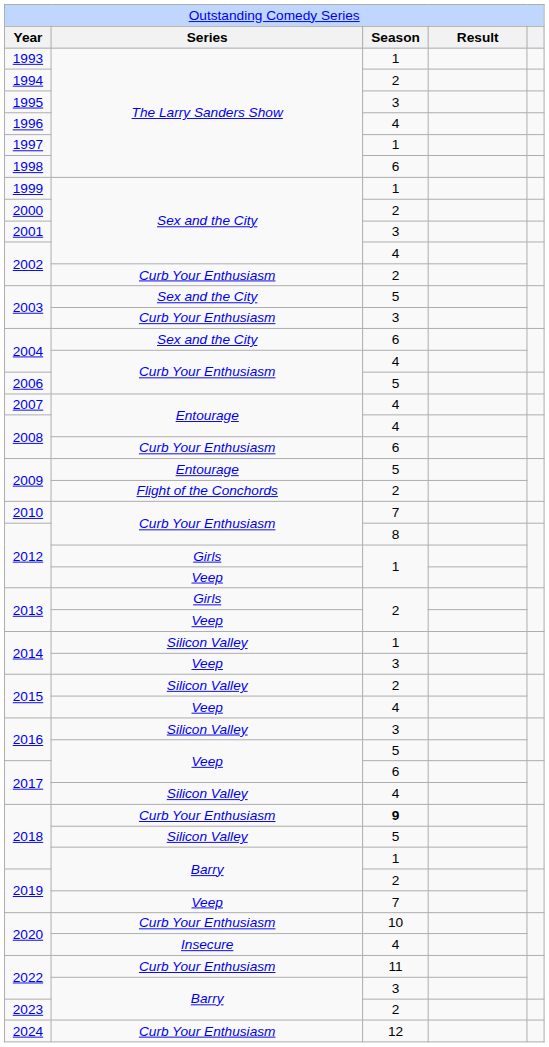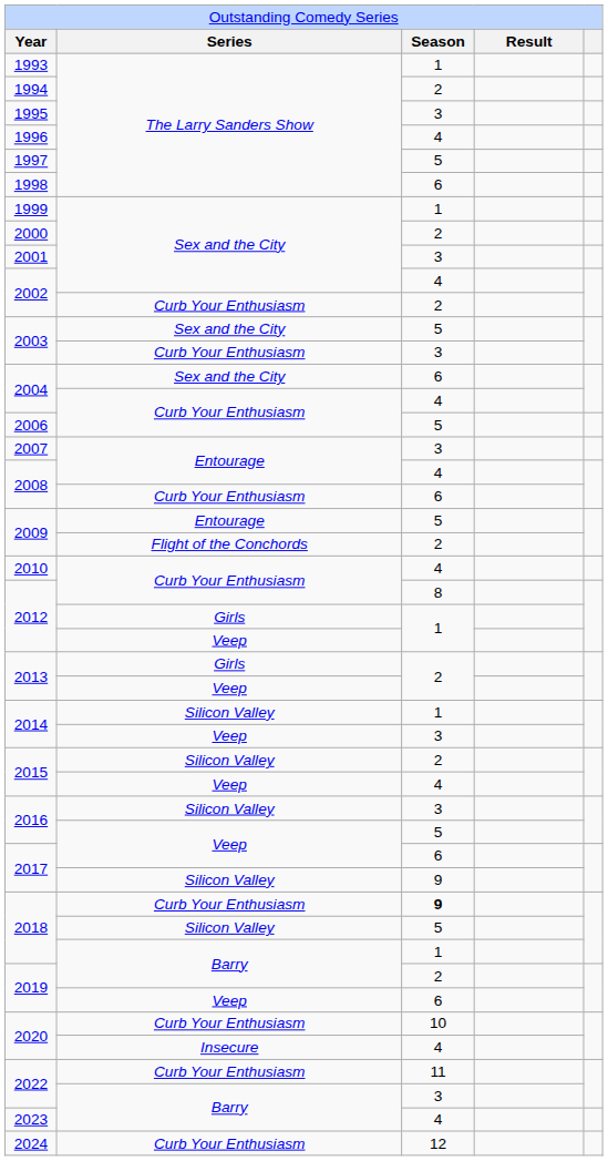 <table class="wikitable mw-collapsible" style=" text-align: center; font-size: 90%" width=45%>
 <tr ---- bgcolor="#bfd7ff">
 <td colspan=6 align=center><a href='#'>Outstanding Comedy Series</a></td>
 </tr>
 <tr ---- bgcolor="#bfd7ff">
 <th scope="col" style="width:1%;">Year</th>
 <th scope="col" style="width:20%;">Series</th>
 <th scope="col" style="width:1%;">Season</th>
 <th scope="col" style="width:5%;">Result</th>
 <th scope="col" style="width:1%;"></th>
 </tr>
 <tr>
 <td><a href='#'>1993</a></td>
 <td rowspan="6"><em><a href='#'>The Larry Sanders Show</a></em></td>
 <td>1</td>
 <td></td>
 <td></td>
 </tr>
 <tr>
 <td><a href='#'>1994</a></td>
 <td>2</td>
 <td></td>
 <td></td>
 </tr>
 <tr>
 <td><a href='#'>1995</a></td>
 <td>3</td>
 <td></td>
 <td></td>
 </tr>
 <tr>
 <td><a href='#'>1996</a></td>
 <td>4</td>
 <td></td>
 <td></td>
 </tr>
 <tr>
 <td><a href='#'>1997</a></td>
-<td>1</td>
+<td>5</td>
 <td></td>
 <td></td>
 </tr>
 <tr>
 <td><a href='#'>1998</a></td>
 <td>6</td>
 <td></td>
 <td></td>
 </tr>
 <tr>
 <td><a href='#'>1999</a></td>
 <td rowspan="4"><em><a href='#'>Sex and the City</a></em></td>
 <td>1</td>
 <td></td>
 <td></td>
 </tr>
 <tr>
 <td><a href='#'>2000</a></td>
 <td>2</td>
 <td></td>
 <td></td>
 </tr>
 <tr>
 <td><a href='#'>2001</a></td>
 <td>3</td>
 <td></td>
 <td></td>
 </tr>
 <tr>
 <td rowspan="2"><a href='#'>2002</a></td>
 <td>4</td>
 <td></td>
 <td rowspan="2"></td>
 </tr>
 <tr>
 <td><em><a href='#'>Curb Your Enthusiasm</a></em></td>
 <td>2</td>
 <td></td>
 </tr>
 <tr>
 <td rowspan="2"><a href='#'>2003</a></td>
 <td><em><a href='#'>Sex and the City</a></em></td>
 <td>5</td>
 <td></td>
 <td rowspan="2"></td>
 </tr>
 <tr>
 <td><em><a href='#'>Curb Your Enthusiasm</a></em></td>
 <td>3</td>
 <td></td>
 </tr>
 <tr>
 <td rowspan="2"><a href='#'>2004</a></td>
 <td><em><a href='#'>Sex and the City</a></em></td>
 <td>6</td>
 <td></td>
 <td rowspan="2"></td>
 </tr>
 <tr>
 <td rowspan="2"><em><a href='#'>Curb Your Enthusiasm</a></em></td>
 <td>4</td>
 <td></td>
 </tr>
 <tr>
 <td><a href='#'>2006</a></td>
 <td>5</td>
 <td></td>
 <td></td>
 </tr>
 <tr>
 <td><a href='#'>2007</a></td>
 <td rowspan="2"><em><a href='#'>Entourage</a></em></td>
-<td>4</td>
+<td>3</td>
 <td></td>
 <td></td>
 </tr>
 <tr>
 <td rowspan="2"><a href='#'>2008</a></td>
 <td>4</td>
 <td></td>
 <td rowspan="2"></td>
 </tr>
 <tr>
 <td><em><a href='#'>Curb Your Enthusiasm</a></em></td>
 <td>6</td>
 <td></td>
 </tr>
 <tr>
 <td rowspan="2"><a href='#'>2009</a></td>
 <td><em><a href='#'>Entourage</a></em></td>
 <td>5</td>
 <td></td>
 <td rowspan="2"></td>
 </tr>
 <tr>
 <td><em><a href='#'>Flight of the Conchords</a></em></td>
 <td>2</td>
 <td></td>
 </tr>
 <tr>
 <td><a href='#'>2010</a></td>
 <td rowspan="2"><em><a href='#'>Curb Your Enthusiasm</a></em></td>
-<td>7</td>
+<td>4</td>
 <td></td>
 <td></td>
 </tr>
 <tr>
 <td rowspan="3"><a href='#'>2012</a></td>
 <td>8</td>
 <td></td>
 <td rowspan="3"></td>
 </tr>
 <tr>
 <td><em><a href='#'>Girls</a></em></td>
 <td rowspan="2">1</td>
 <td></td>
 </tr>
 <tr>
 <td><em><a href='#'>Veep</a></em></td>
 <td></td>
 </tr>
 <tr>
 <td rowspan="2"><a href='#'>2013</a></td>
 <td><em><a href='#'>Girls</a></em></td>
 <td rowspan="2">2</td>
 <td></td>
 <td rowspan="2"></td>
 </tr>
 <tr>
 <td><em><a href='#'>Veep</a></em></td>
 <td></td>
 </tr>
 <tr>
 <td rowspan="2"><a href='#'>2014</a></td>
 <td><em><a href='#'>Silicon Valley</a></em></td>
 <td>1</td>
 <td></td>
 <td rowspan="2"></td>
 </tr>
 <tr>
 <td><em><a href='#'>Veep</a></em></td>
 <td>3</td>
 <td></td>
 </tr>
 <tr>
 <td rowspan="2"><a href='#'>2015</a></td>
 <td><em><a href='#'>Silicon Valley</a></em></td>
 <td>2</td>
 <td></td>
 <td rowspan="2"></td>
 </tr>
 <tr>
 <td><em><a href='#'>Veep</a></em></td>
 <td>4</td>
 <td></td>
 </tr>
 <tr>
 <td rowspan="2"><a href='#'>2016</a></td>
 <td><em><a href='#'>Silicon Valley</a></em></td>
 <td>3</td>
 <td></td>
 <td rowspan="2"></td>
 </tr>
 <tr>
 <td rowspan="2"><em><a href='#'>Veep</a></em></td>
 <td>5</td>
 <td></td>
 </tr>
 <tr>
 <td rowspan="2"><a href='#'>2017</a></td>
 <td>6</td>
 <td></td>
 <td rowspan="2"></td>
 </tr>
 <tr>
 <td><em><a href='#'>Silicon Valley</a></em></td>
-<td>4</td>
+<td>9</td>
 <td></td>
 </tr>
 <tr>
 <td rowspan="3"><a href='#'>2018</a></td>
 <td><em><a href='#'>Curb Your Enthusiasm</a></em></td>
 <td><strong>9</strong></td>
 <td></td>
 <td rowspan="3"></td>
 </tr>
 <tr>
 <td><em><a href='#'>Silicon Valley</a></em></td>
 <td>5</td>
 <td></td>
 </tr>
 <tr>
 <td rowspan="2"><em><a href='#'>Barry</a></em></td>
 <td>1</td>
 <td></td>
 </tr>
 <tr>
 <td rowspan="2"><a href='#'>2019</a></td>
 <td>2</td>
 <td></td>
 <td rowspan="2"></td>
 </tr>
 <tr>
 <td><em><a href='#'>Veep</a></em></td>
-<td>7</td>
+<td>6</td>
 <td></td>
 </tr>
 <tr>
 <td rowspan="2"><a href='#'>2020</a></td>
 <td><em><a href='#'>Curb Your Enthusiasm</a></em></td>
 <td>10</td>
 <td></td>
 <td rowspan="2"></td>
 </tr>
 <tr>
 <td><em><a href='#'>Insecure</a></em></td>
 <td>4</td>
 <td></td>
 </tr>
 <tr>
 <td rowspan="2"><a href='#'>2022</a></td>
 <td><em><a href='#'>Curb Your Enthusiasm</a></em></td>
 <td>11</td>
 <td></td>
 <td rowspan="2"></td>
 </tr>
 <tr>
 <td rowspan="2"><em><a href='#'>Barry</a></em></td>
 <td>3</td>
 <td></td>
 </tr>
 <tr>
 <td><a href='#'>2023</a></td>
-<td>2</td>
+<td>4</td>
 <td></td>
 <td></td>
 </tr>
 <tr>
 <td><a href='#'>2024</a></td>
 <td><em><a href='#'>Curb Your Enthusiasm</a></em></td>
 <td>12</td>
 <td></td>
 <td></td>
 </tr>
 </table>
